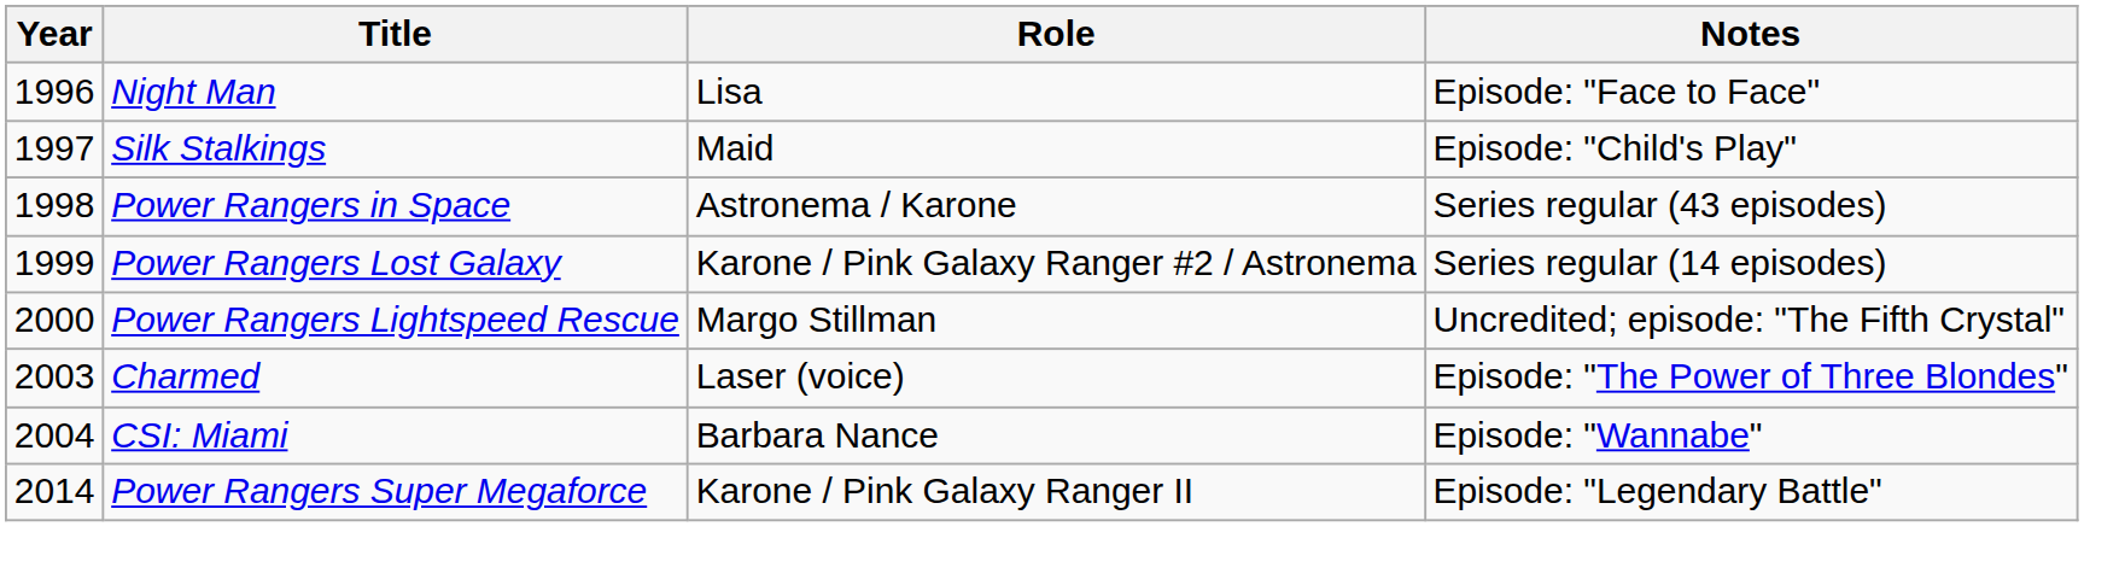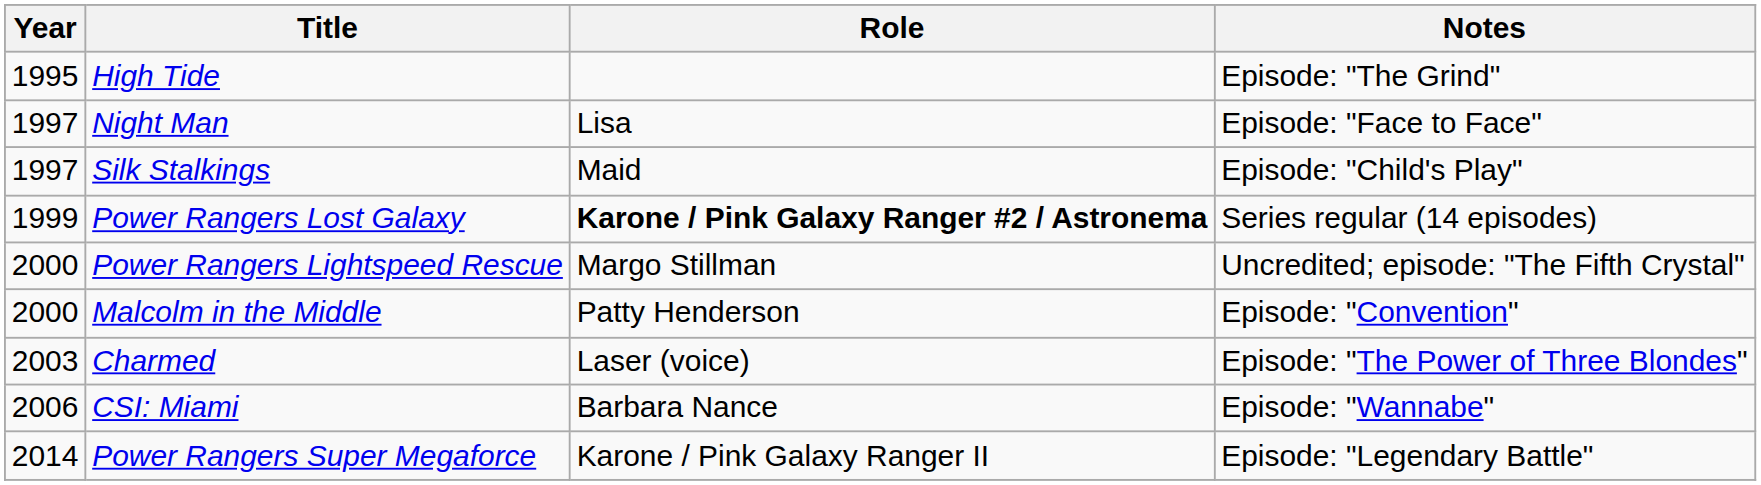 <table class="wikitable sortable">
 <tr>
 <th>Year</th>
 <th>Title</th>
 <th>Role</th>
 <th class="unsortable">Notes</th>
 </tr>
 <tr>
-<td>1996</td>
+<td>1995</td>
+<td><em><a href='#'>High Tide</a></em></td>
+<td></td>
+<td>Episode: "The Grind"</td>
+</tr>
+<tr>
+<td>1997</td>
 <td><em><a href='#'>Night Man</a></em></td>
 <td>Lisa</td>
 <td>Episode: "Face to Face"</td>
 </tr>
 <tr>
 <td>1997</td>
 <td><em><a href='#'>Silk Stalkings</a></em></td>
 <td>Maid</td>
 <td>Episode: "Child's Play"</td>
 </tr>
 <tr>
-<td>1998</td>
-<td><em><a href='#'>Power Rangers in Space</a></em></td>
-<td>Astronema / Karone</td>
-<td>Series regular (43 episodes)</td>
-</tr>
-<tr>
 <td>1999</td>
 <td><em><a href='#'>Power Rangers Lost Galaxy</a></em></td>
-<td>Karone / Pink Galaxy Ranger #2 / Astronema</td>
+<td><strong>Karone / Pink Galaxy Ranger #2 / Astronema</strong></td>
 <td>Series regular (14 episodes)</td>
 </tr>
 <tr>
 <td>2000</td>
 <td><em><a href='#'>Power Rangers Lightspeed Rescue</a></em></td>
 <td>Margo Stillman</td>
 <td>Uncredited; episode: "The Fifth Crystal"</td>
 </tr>
 <tr>
+<td>2000</td>
+<td><em><a href='#'>Malcolm in the Middle</a></em></td>
+<td>Patty Henderson</td>
+<td>Episode: "<a href='#'>Convention</a>"</td>
+</tr>
+<tr>
 <td>2003</td>
 <td><em><a href='#'>Charmed</a></em></td>
 <td>Laser (voice)</td>
 <td>Episode: "<a href='#'>The Power of Three Blondes</a>"</td>
 </tr>
 <tr>
-<td>2004</td>
+<td>2006</td>
 <td><em><a href='#'>CSI: Miami</a></em></td>
 <td>Barbara Nance</td>
 <td>Episode: "<a href='#'>Wannabe</a>"</td>
 </tr>
 <tr>
 <td>2014</td>
 <td><em><a href='#'>Power Rangers Super Megaforce</a></em></td>
 <td>Karone / Pink Galaxy Ranger II</td>
 <td>Episode: "Legendary Battle"</td>
 </tr>
 </table>
